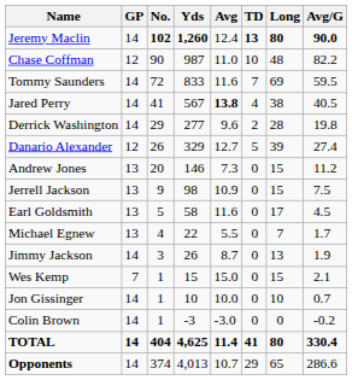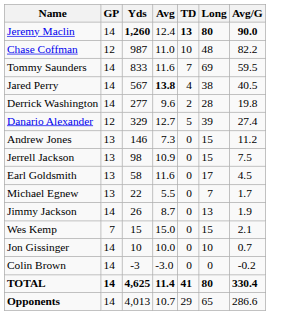 <table class="wikitable sortable" style="white-space:nowrap;">
 <tr>
 <th>Name</th>
 <th>GP</th>
-<th>No.</th>
 <th>Yds</th>
 <th>Avg</th>
 <th>TD</th>
 <th>Long</th>
 <th>Avg/G</th>
 </tr>
 <tr>
 <td><a href='#'>Jeremy Maclin</a></td>
 <td>14</td>
-<td><strong>102</strong></td>
 <td><strong>1,260</strong></td>
 <td>12.4</td>
 <td><strong>13</strong></td>
 <td><strong>80</strong></td>
 <td>  <strong>90.0</strong></td>
 </tr>
 <tr>
 <td><a href='#'>Chase Coffman</a></td>
 <td>12</td>
-<td>90</td>
 <td>  987</td>
 <td>11.0</td>
 <td>10</td>
 <td>48</td>
 <td>  82.2</td>
 </tr>
 <tr>
 <td>Tommy Saunders</td>
 <td>14</td>
-<td>72</td>
 <td>  833</td>
 <td>11.6</td>
 <td>  7</td>
 <td>69</td>
 <td>  59.5</td>
 </tr>
 <tr>
 <td>Jared Perry</td>
 <td>14</td>
-<td>41</td>
 <td>  567</td>
 <td><strong>13.8</strong></td>
 <td>  4</td>
 <td>38</td>
 <td>  40.5</td>
 </tr>
 <tr>
 <td>Derrick Washington</td>
 <td>14</td>
-<td>29</td>
 <td>  277</td>
 <td>  9.6</td>
 <td>  2</td>
 <td>28</td>
 <td>  19.8</td>
 </tr>
 <tr>
 <td><a href='#'>Danario Alexander</a></td>
 <td>12</td>
-<td>26</td>
 <td>  329</td>
 <td>12.7</td>
 <td>  5</td>
 <td>39</td>
 <td>  27.4</td>
 </tr>
 <tr>
 <td>Andrew Jones</td>
 <td>13</td>
-<td>20</td>
 <td>  146</td>
 <td>  7.3</td>
 <td>  0</td>
 <td>15</td>
 <td>  11.2</td>
 </tr>
 <tr>
 <td>Jerrell Jackson</td>
 <td>13</td>
-<td>  9</td>
 <td>   98</td>
 <td>10.9</td>
 <td>  0</td>
 <td>15</td>
 <td>   7.5</td>
 </tr>
 <tr>
 <td>Earl Goldsmith</td>
 <td>13</td>
-<td>  5</td>
 <td>   58</td>
 <td>11.6</td>
 <td>  0</td>
 <td>17</td>
 <td>   4.5</td>
 </tr>
 <tr>
 <td>Michael Egnew</td>
 <td>13</td>
-<td>  4</td>
 <td>   22</td>
 <td>  5.5</td>
 <td>  0</td>
 <td>  7</td>
 <td>   1.7</td>
 </tr>
 <tr>
 <td>Jimmy Jackson</td>
 <td>14</td>
-<td>  3</td>
 <td>   26</td>
 <td>  8.7</td>
 <td>  0</td>
 <td>13</td>
 <td>   1.9</td>
 </tr>
 <tr>
 <td>Wes Kemp</td>
 <td>  7</td>
-<td>  1</td>
 <td>   15</td>
 <td>15.0</td>
 <td>  0</td>
 <td>15</td>
 <td>   2.1</td>
 </tr>
 <tr>
 <td>Jon Gissinger</td>
 <td>14</td>
-<td>  1</td>
 <td>   10</td>
 <td>10.0</td>
 <td>  0</td>
 <td>10</td>
 <td>   0.7</td>
 </tr>
 <tr>
 <td>Colin Brown</td>
 <td>14</td>
-<td>   1</td>
 <td>   -3</td>
 <td>-3.0</td>
 <td>  0</td>
 <td>  0</td>
 <td>   -0.2</td>
 </tr>
 <tr>
 <td><strong>TOTAL</strong></td>
 <td><strong>14</strong></td>
-<td><strong>404</strong></td>
 <td><strong>4,625</strong></td>
 <td><strong>11.4</strong></td>
 <td><strong>41</strong></td>
 <td><strong>80</strong></td>
 <td><strong>330.4</strong></td>
 </tr>
 <tr>
 <td><strong>Opponents</strong></td>
 <td>14</td>
-<td>374</td>
 <td>4,013</td>
 <td>10.7</td>
 <td>29</td>
 <td>65</td>
 <td>286.6</td>
 </tr>
 </table>
